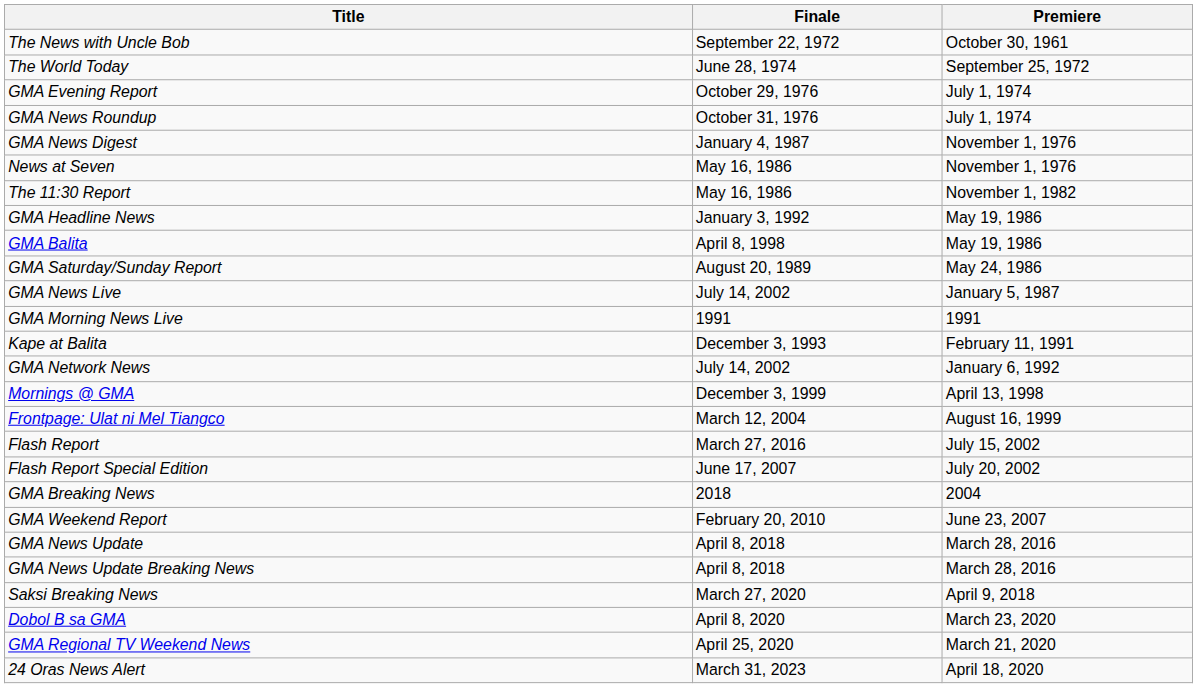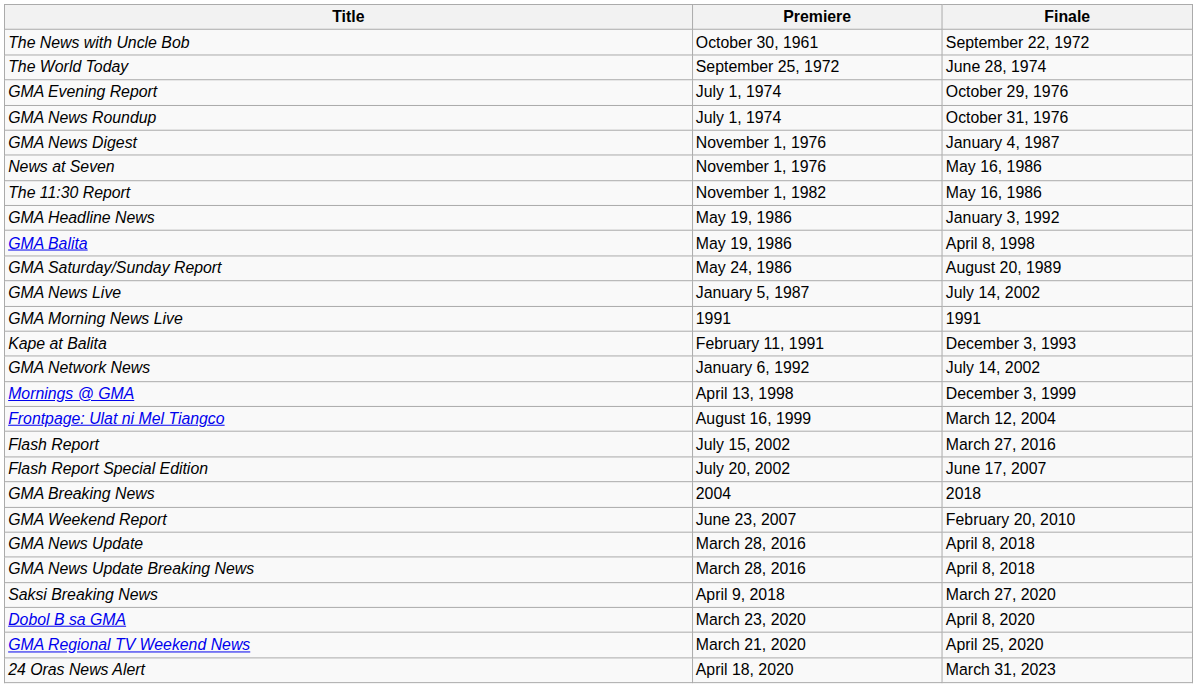 <table class="wikitable sortable" width="95%">
 <tr>
 <th style="width:55%;">Title</th>
+<th style="width:20%;">Premiere</th>
 <th style="width:20%;">Finale</th>
-<th style="width:20%;">Premiere</th>
 </tr>
 <tr>
 <td><em>The News with Uncle Bob</em></td>
+<td>October 30, 1961</td>
 <td>September 22, 1972</td>
-<td>October 30, 1961</td>
 </tr>
 <tr>
 <td><em>The World Today</em></td>
+<td>September 25, 1972</td>
 <td>June 28, 1974</td>
-<td>September 25, 1972</td>
 </tr>
 <tr>
 <td><em>GMA Evening Report</em></td>
+<td>July 1, 1974</td>
 <td>October 29, 1976</td>
-<td>July 1, 1974</td>
 </tr>
 <tr>
 <td><em>GMA News Roundup</em></td>
+<td>July 1, 1974</td>
 <td>October 31, 1976</td>
-<td>July 1, 1974</td>
 </tr>
 <tr>
 <td><em>GMA News Digest</em></td>
+<td>November 1, 1976</td>
 <td>January 4, 1987</td>
-<td>November 1, 1976</td>
 </tr>
 <tr>
 <td><em>News at Seven</em></td>
+<td>November 1, 1976</td>
 <td>May 16, 1986</td>
-<td>November 1, 1976</td>
 </tr>
 <tr>
 <td><em>The 11:30 Report</em></td>
+<td>November 1, 1982</td>
 <td>May 16, 1986</td>
-<td>November 1, 1982</td>
 </tr>
 <tr>
 <td><em>GMA Headline News</em></td>
+<td>May 19, 1986</td>
 <td>January 3, 1992</td>
-<td>May 19, 1986</td>
 </tr>
 <tr>
 <td><em><a href='#'>GMA Balita</a></em></td>
+<td>May 19, 1986</td>
 <td>April 8, 1998</td>
-<td>May 19, 1986</td>
 </tr>
 <tr>
 <td><em>GMA Saturday/Sunday Report</em></td>
+<td>May 24, 1986</td>
 <td>August 20, 1989</td>
-<td>May 24, 1986</td>
 </tr>
 <tr>
 <td><em>GMA News Live</em></td>
+<td>January 5, 1987</td>
 <td>July 14, 2002</td>
-<td>January 5, 1987</td>
 </tr>
 <tr>
 <td><em>GMA Morning News Live</em></td>
 <td>1991</td>
 <td>1991</td>
 </tr>
 <tr>
 <td><em>Kape at Balita</em></td>
+<td>February 11, 1991</td>
 <td>December 3, 1993</td>
-<td>February 11, 1991</td>
 </tr>
 <tr>
 <td><em>GMA Network News</em></td>
+<td>January 6, 1992</td>
 <td>July 14, 2002</td>
-<td>January 6, 1992</td>
 </tr>
 <tr>
 <td><em><a href='#'>Mornings @ GMA</a></em></td>
+<td>April 13, 1998</td>
 <td>December 3, 1999</td>
-<td>April 13, 1998</td>
 </tr>
 <tr>
 <td><em><a href='#'>Frontpage: Ulat ni Mel Tiangco</a></em></td>
+<td>August 16, 1999</td>
 <td>March 12, 2004</td>
-<td>August 16, 1999</td>
 </tr>
 <tr>
 <td><em>Flash Report</em></td>
+<td>July 15, 2002</td>
 <td>March 27, 2016</td>
-<td>July 15, 2002</td>
 </tr>
 <tr>
 <td><em>Flash Report Special Edition</em></td>
+<td>July 20, 2002</td>
 <td>June 17, 2007</td>
-<td>July 20, 2002</td>
 </tr>
 <tr>
 <td><em>GMA Breaking News</em></td>
+<td>2004</td>
 <td>2018</td>
-<td>2004</td>
 </tr>
 <tr>
 <td><em>GMA Weekend Report</em></td>
+<td>June 23, 2007</td>
 <td>February 20, 2010</td>
-<td>June 23, 2007</td>
 </tr>
 <tr>
 <td><em>GMA News Update</em></td>
+<td>March 28, 2016</td>
 <td>April 8, 2018</td>
-<td>March 28, 2016</td>
 </tr>
 <tr>
 <td><em>GMA News Update Breaking News</em></td>
+<td>March 28, 2016</td>
 <td>April 8, 2018</td>
-<td>March 28, 2016</td>
 </tr>
 <tr>
 <td><em>Saksi Breaking News</em></td>
+<td>April 9, 2018</td>
 <td>March 27, 2020</td>
-<td>April 9, 2018</td>
 </tr>
 <tr>
 <td><em><a href='#'>Dobol B sa GMA</a></em></td>
+<td>March 23, 2020</td>
 <td>April 8, 2020</td>
-<td>March 23, 2020</td>
 </tr>
 <tr>
 <td><em><a href='#'>GMA Regional TV Weekend News</a></em></td>
+<td>March 21, 2020</td>
 <td>April 25, 2020</td>
-<td>March 21, 2020</td>
 </tr>
 <tr>
 <td><em>24 Oras News Alert</em></td>
+<td>April 18, 2020</td>
 <td>March 31, 2023</td>
-<td>April 18, 2020</td>
 </tr>
 </table>
